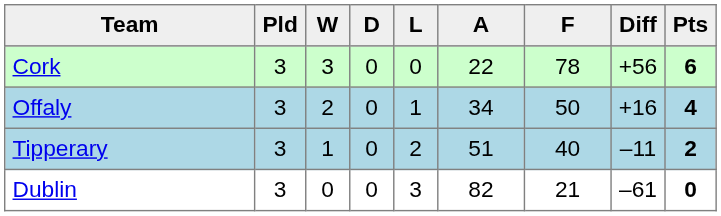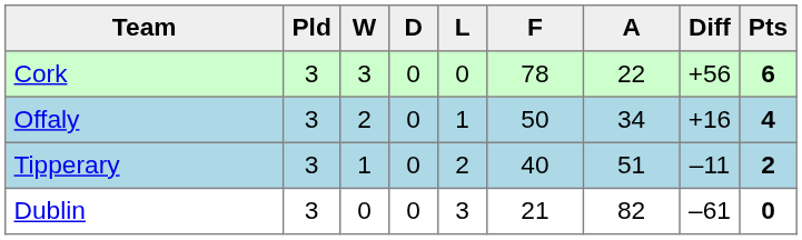 <table style=border-collapse:collapse border=1 cellspacing=0 cellpadding=5>
 <tr align=center bgcolor=#efefef>
 <th width=165>Team</th>
 <th width=20>Pld</th>
 <th width=20>W</th>
 <th width=20>D</th>
 <th width=20>L</th>
+<th width=50>F</th>
 <th width=50>A</th>
-<th width=50>F</th>
 <th width=20>Diff</th>
 <th width=20>Pts</th>
 </tr>
 <tr align=center style="background:#cfc;">
 <td style="text-align:left;"><a href='#'>Cork</a></td>
 <td>3</td>
 <td>3</td>
 <td>0</td>
 <td>0</td>
+<td>78</td>
 <td>22</td>
-<td>78</td>
 <td>+56</td>
 <td><strong>6</strong></td>
 </tr>
 <tr align=center style="background:#ADD8E6;">
 <td style="text-align:left;"><a href='#'>Offaly</a></td>
 <td>3</td>
 <td>2</td>
 <td>0</td>
 <td>1</td>
+<td>50</td>
 <td>34</td>
-<td>50</td>
 <td>+16</td>
 <td><strong>4</strong></td>
 </tr>
 <tr align=center style="background:#ADD8E6;">
 <td style="text-align:left;"><a href='#'>Tipperary</a></td>
 <td>3</td>
 <td>1</td>
 <td>0</td>
 <td>2</td>
+<td>40</td>
 <td>51</td>
-<td>40</td>
 <td>–11</td>
 <td><strong>2</strong></td>
 </tr>
 <tr align=center>
 <td style="text-align:left;"><a href='#'>Dublin</a></td>
 <td>3</td>
 <td>0</td>
 <td>0</td>
 <td>3</td>
+<td>21</td>
 <td>82</td>
-<td>21</td>
 <td>–61</td>
 <td><strong>0</strong></td>
 </tr>
 </table>
